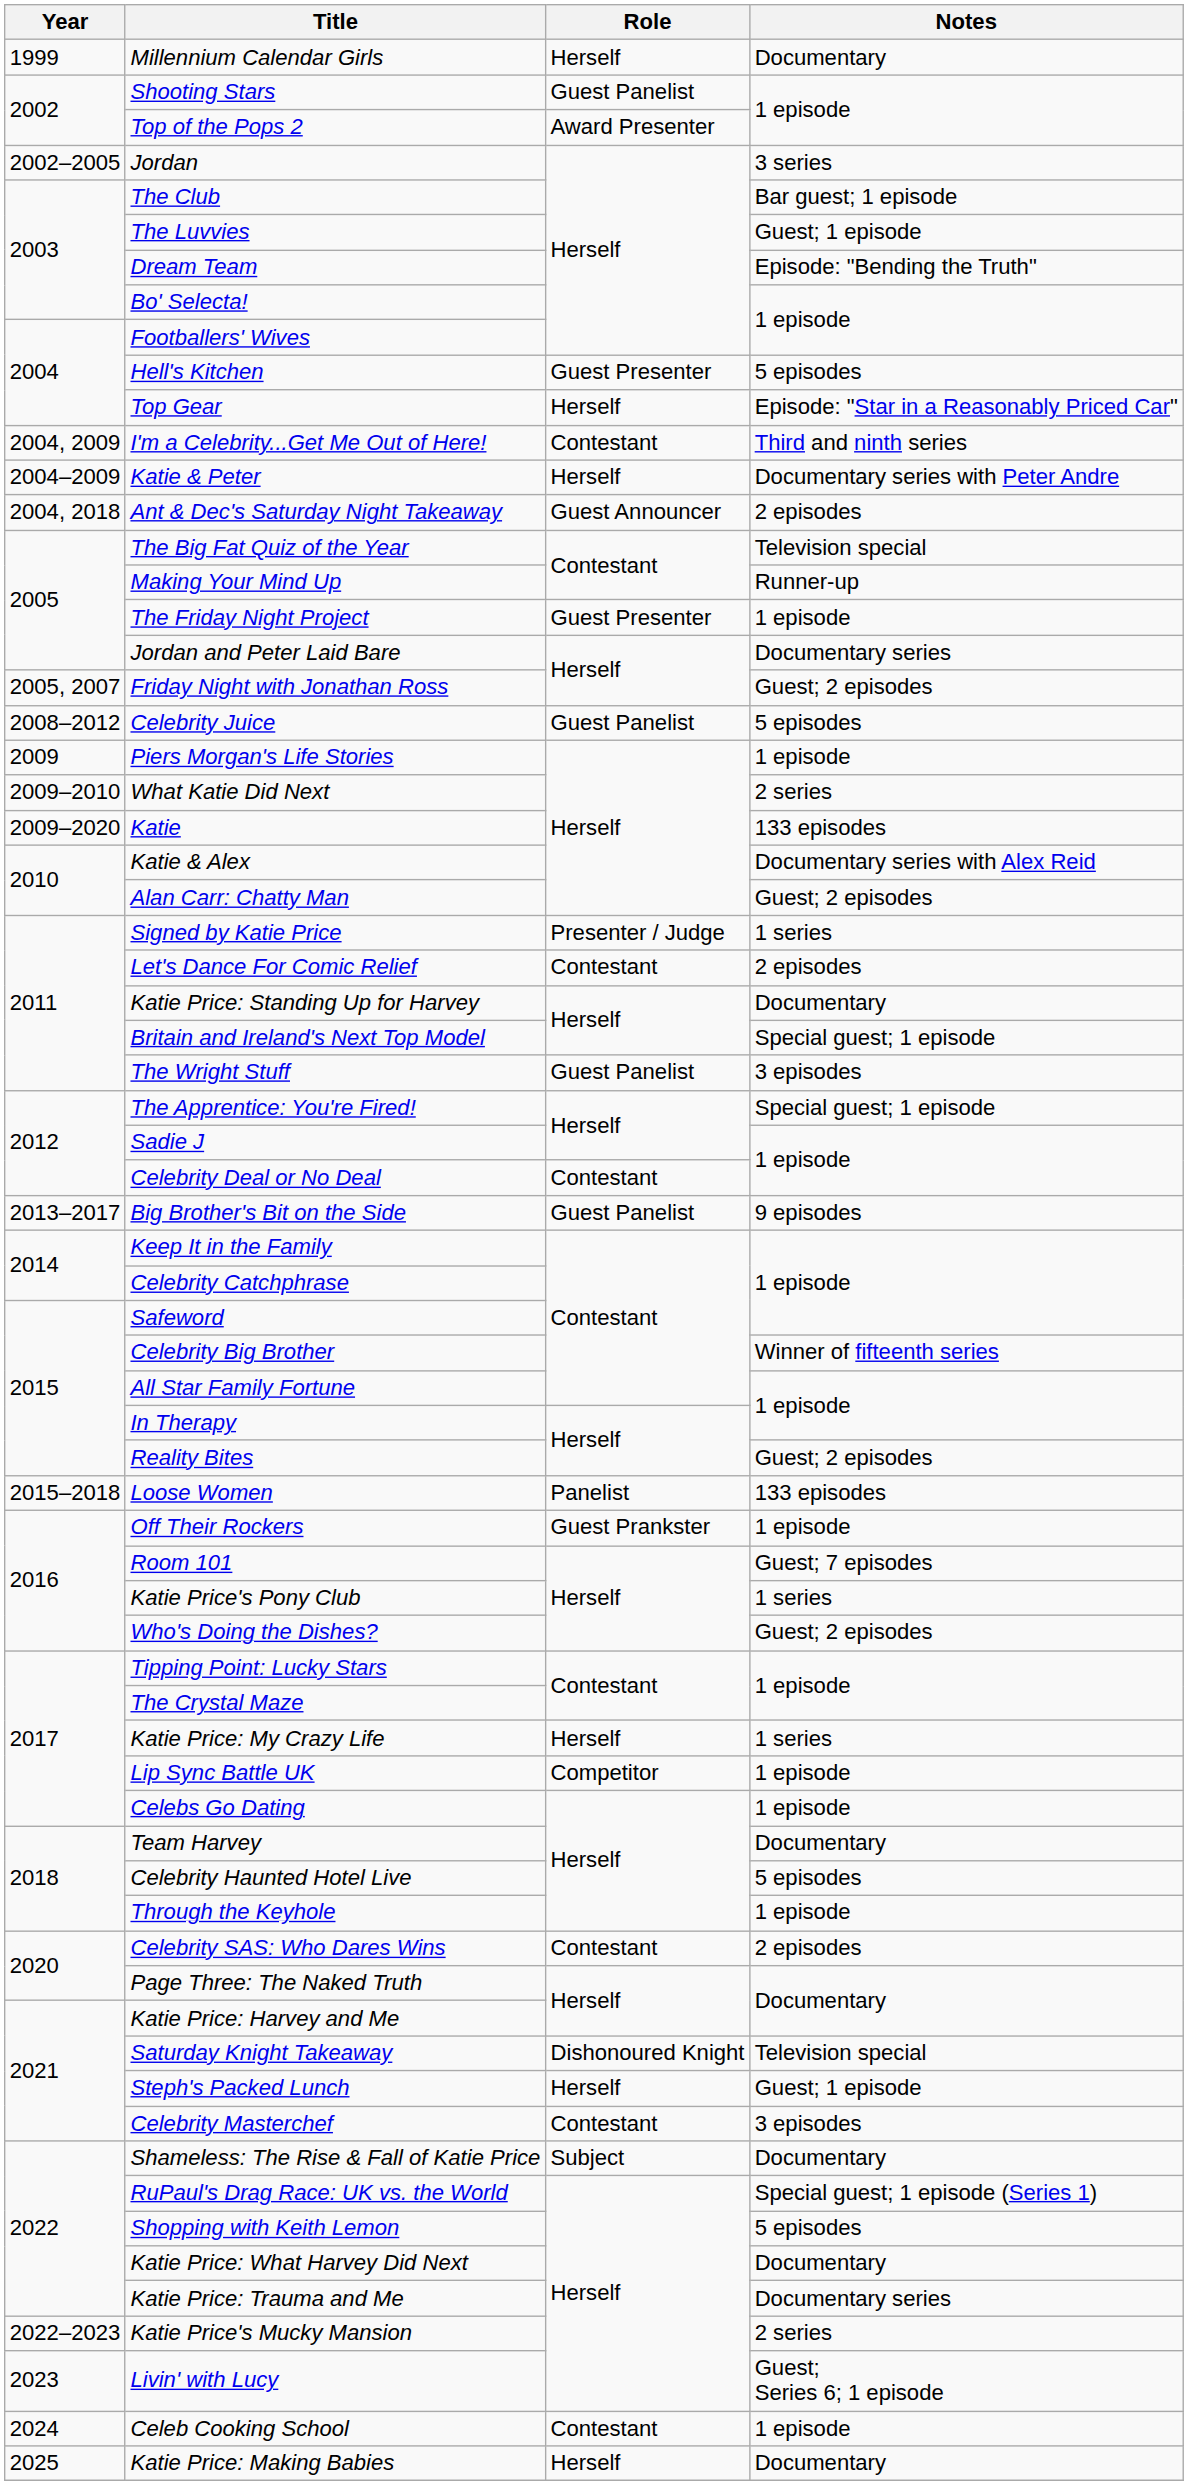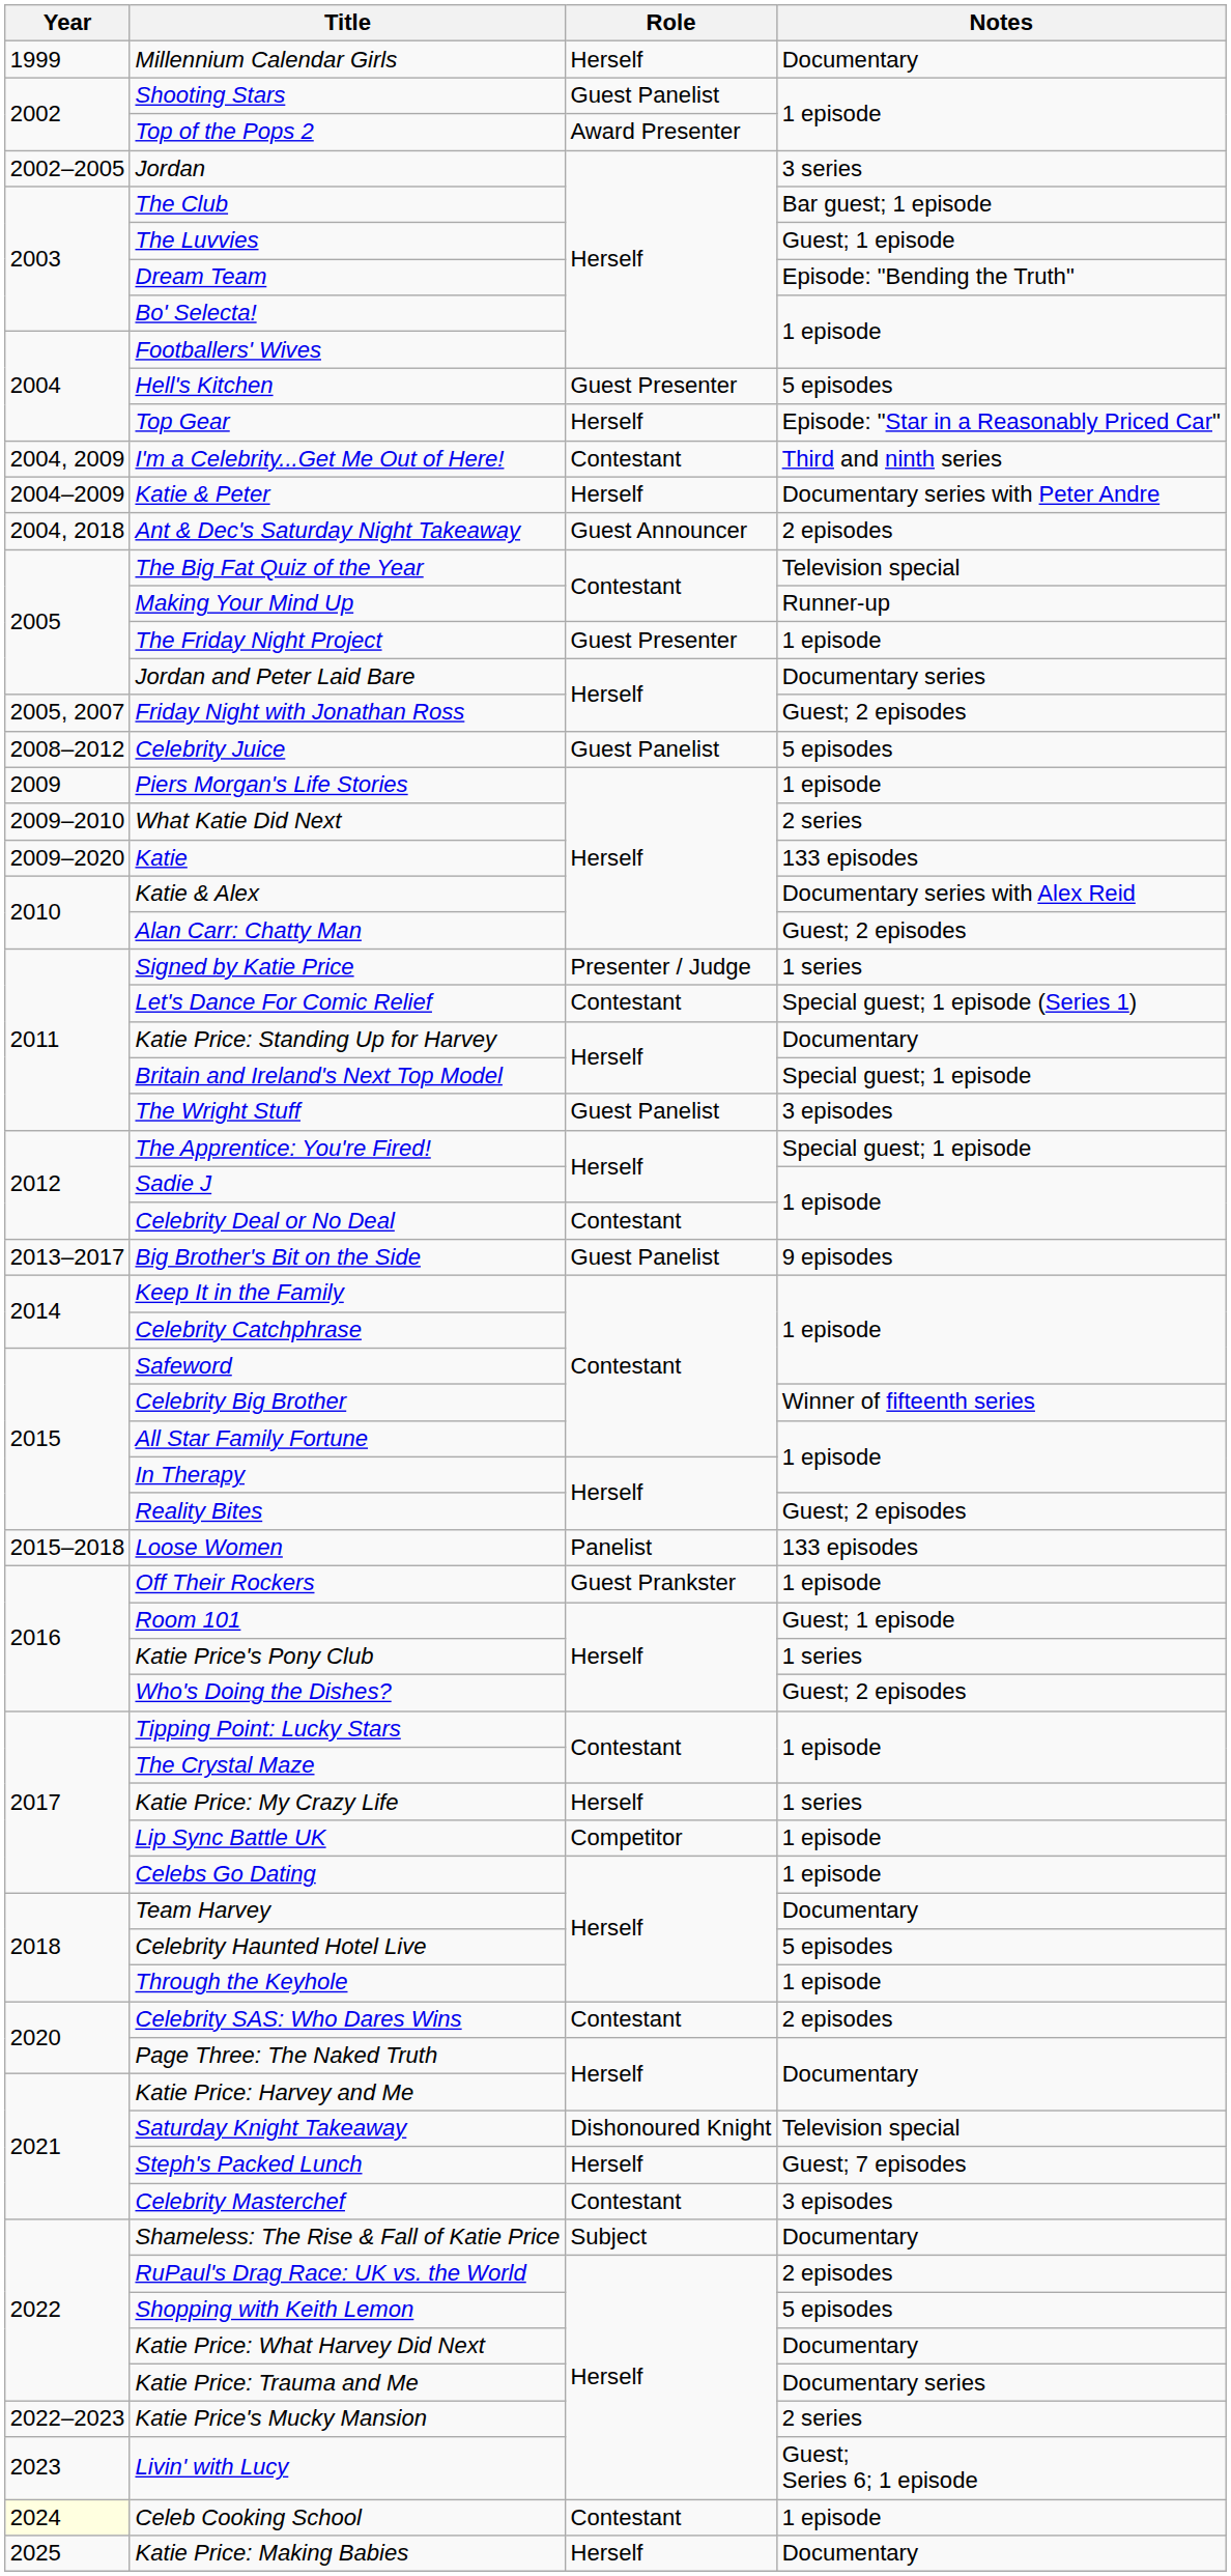 <table class="wikitable sortable">
 <tr>
 <th>Year</th>
 <th>Title</th>
 <th>Role</th>
 <th>Notes</th>
 </tr>
 <tr>
 <td>1999</td>
 <td><em>Millennium Calendar Girls</em></td>
 <td>Herself</td>
 <td>Documentary</td>
 </tr>
 <tr>
 <td rowspan="2">2002</td>
 <td><a href='#'><em>Shooting Stars</em></a></td>
 <td>Guest Panelist</td>
 <td rowspan="2">1 episode</td>
 </tr>
 <tr>
 <td><em><a href='#'>Top of the Pops 2</a></em></td>
 <td>Award Presenter</td>
 </tr>
 <tr>
 <td>2002–2005</td>
 <td><em>Jordan</em></td>
 <td rowspan="6">Herself</td>
 <td>3 series</td>
 </tr>
 <tr>
 <td rowspan="4">2003</td>
 <td><a href='#'><em>The Club</em></a></td>
 <td>Bar guest; 1 episode</td>
 </tr>
 <tr>
 <td><em><a href='#'>The Luvvies</a></em></td>
 <td>Guest; 1 episode</td>
 </tr>
 <tr>
 <td><a href='#'><em>Dream Team</em></a></td>
 <td>Episode: "Bending the Truth"</td>
 </tr>
 <tr>
 <td><em><a href='#'>Bo' Selecta!</a></em></td>
 <td rowspan="2">1 episode</td>
 </tr>
 <tr>
 <td rowspan="3">2004</td>
 <td><em><a href='#'>Footballers' Wives</a></em></td>
 </tr>
 <tr>
 <td><a href='#'><em>Hell's Kitchen</em></a></td>
 <td>Guest Presenter</td>
 <td>5 episodes</td>
 </tr>
 <tr>
 <td><a href='#'><em>Top Gear</em></a></td>
 <td>Herself</td>
 <td>Episode: "<a href='#'>Star in a Reasonably Priced Car</a>"</td>
 </tr>
 <tr>
 <td>2004, 2009</td>
 <td><a href='#'><em>I'm a Celebrity...Get Me Out of Here!</em></a></td>
 <td>Contestant</td>
 <td><a href='#'>Third</a> and <a href='#'>ninth</a> series</td>
 </tr>
 <tr>
 <td>2004–2009</td>
 <td><em><a href='#'>Katie & Peter</a></em></td>
 <td>Herself</td>
 <td>Documentary series with <a href='#'>Peter Andre</a></td>
 </tr>
 <tr>
 <td>2004, 2018</td>
 <td><em><a href='#'>Ant & Dec's Saturday Night Takeaway</a></em></td>
 <td>Guest Announcer</td>
 <td>2 episodes</td>
 </tr>
 <tr>
 <td rowspan="4">2005</td>
 <td><em><a href='#'>The Big Fat Quiz of the Year</a></em></td>
 <td rowspan="2">Contestant</td>
 <td>Television special</td>
 </tr>
 <tr>
 <td><a href='#'><em>Making Your Mind Up</em></a></td>
 <td>Runner-up</td>
 </tr>
 <tr>
 <td><em><a href='#'>The Friday Night Project</a></em></td>
 <td>Guest Presenter</td>
 <td>1 episode</td>
 </tr>
 <tr>
 <td><em>Jordan and Peter Laid Bare</em></td>
 <td rowspan="2">Herself</td>
 <td>Documentary series</td>
 </tr>
 <tr>
 <td>2005, 2007</td>
 <td><em><a href='#'>Friday Night with Jonathan Ross</a></em></td>
 <td>Guest; 2 episodes</td>
 </tr>
 <tr>
 <td>2008–2012</td>
 <td><em><a href='#'>Celebrity Juice</a></em></td>
 <td>Guest Panelist</td>
 <td>5 episodes</td>
 </tr>
 <tr>
 <td>2009</td>
 <td><em><a href='#'>Piers Morgan's Life Stories</a></em></td>
 <td rowspan="5">Herself</td>
 <td>1 episode</td>
 </tr>
 <tr>
 <td>2009–2010</td>
 <td><em>What Katie Did Next</em></td>
 <td>2 series</td>
 </tr>
 <tr>
 <td>2009–2020</td>
 <td><a href='#'><em>Katie</em></a></td>
 <td>133 episodes</td>
 </tr>
 <tr>
 <td rowspan="2">2010</td>
 <td><em>Katie & Alex</em></td>
 <td>Documentary series with <a href='#'>Alex Reid</a></td>
 </tr>
 <tr>
 <td><em><a href='#'>Alan Carr: Chatty Man</a></em></td>
 <td>Guest; 2 episodes</td>
 </tr>
 <tr>
 <td rowspan="5">2011</td>
 <td><em><a href='#'>Signed by Katie Price</a></em></td>
 <td>Presenter / Judge</td>
 <td>1 series</td>
 </tr>
 <tr>
 <td><em><a href='#'>Let's Dance For Comic Relief</a></em></td>
 <td>Contestant</td>
-<td>2 episodes</td>
+<td>Special guest; 1 episode (<a href='#'>Series 1</a>)</td>
 </tr>
 <tr>
 <td><em>Katie Price: Standing Up for Harvey</em></td>
 <td rowspan="2">Herself</td>
 <td>Documentary</td>
 </tr>
 <tr>
 <td><em><a href='#'>Britain and Ireland's Next Top Model</a></em></td>
 <td>Special guest; 1 episode</td>
 </tr>
 <tr>
 <td><em><a href='#'>The Wright Stuff</a></em></td>
 <td>Guest Panelist</td>
 <td>3 episodes</td>
 </tr>
 <tr>
 <td rowspan="3">2012</td>
 <td><em><a href='#'>The Apprentice: You're Fired!</a></em></td>
 <td rowspan="2">Herself</td>
 <td>Special guest; 1 episode</td>
 </tr>
 <tr>
 <td><em><a href='#'>Sadie J</a></em></td>
 <td rowspan="2">1 episode</td>
 </tr>
 <tr>
 <td><em><a href='#'>Celebrity Deal or No Deal</a></em></td>
 <td>Contestant</td>
 </tr>
 <tr>
 <td>2013–2017</td>
 <td><em><a href='#'>Big Brother's Bit on the Side</a></em></td>
 <td>Guest Panelist</td>
 <td>9 episodes</td>
 </tr>
 <tr>
 <td rowspan="2">2014</td>
 <td><a href='#'><em>Keep It in the Family</em></a></td>
 <td rowspan="5">Contestant</td>
 <td rowspan="3">1 episode</td>
 </tr>
 <tr>
 <td><em><a href='#'>Celebrity Catchphrase</a></em></td>
 </tr>
 <tr>
 <td rowspan="5">2015</td>
 <td><a href='#'><em>Safeword</em></a></td>
 </tr>
 <tr>
 <td><em><a href='#'>Celebrity Big Brother</a></em></td>
 <td>Winner of <a href='#'>fifteenth series</a></td>
 </tr>
 <tr>
 <td><em><a href='#'>All Star Family Fortune</a></em></td>
 <td rowspan="2">1 episode</td>
 </tr>
 <tr>
 <td><em><a href='#'>In Therapy</a></em></td>
 <td rowspan="2">Herself</td>
 </tr>
 <tr>
 <td><a href='#'><em>Reality Bites</em></a></td>
 <td>Guest; 2 episodes</td>
 </tr>
 <tr>
 <td>2015–2018</td>
 <td><em><a href='#'>Loose Women</a></em></td>
 <td>Panelist</td>
 <td>133 episodes</td>
 </tr>
 <tr>
 <td rowspan="4">2016</td>
 <td><a href='#'><em>Off Their Rockers</em></a></td>
 <td>Guest Prankster</td>
 <td>1 episode</td>
 </tr>
 <tr>
 <td><a href='#'><em>Room 101</em></a></td>
 <td rowspan="3">Herself</td>
-<td>Guest; 7 episodes</td>
+<td>Guest; 1 episode</td>
 </tr>
 <tr>
 <td><em>Katie Price's Pony Club</em></td>
 <td>1 series</td>
 </tr>
 <tr>
 <td><em><a href='#'>Who's Doing the Dishes?</a></em></td>
 <td>Guest; 2 episodes</td>
 </tr>
 <tr>
 <td rowspan="5">2017</td>
 <td><em><a href='#'>Tipping Point: Lucky Stars</a></em></td>
 <td rowspan="2">Contestant</td>
 <td rowspan="2">1 episode</td>
 </tr>
 <tr>
 <td><em><a href='#'>The Crystal Maze</a></em></td>
 </tr>
 <tr>
 <td><em>Katie Price: My Crazy Life</em></td>
 <td>Herself</td>
 <td>1 series</td>
 </tr>
 <tr>
 <td><em><a href='#'>Lip Sync Battle UK</a></em></td>
 <td>Competitor</td>
 <td>1 episode</td>
 </tr>
 <tr>
 <td><em><a href='#'>Celebs Go Dating</a></em></td>
 <td rowspan="4">Herself</td>
 <td>1 episode</td>
 </tr>
 <tr>
 <td rowspan="3">2018</td>
 <td><em>Team Harvey</em></td>
 <td>Documentary</td>
 </tr>
 <tr>
 <td><em>Celebrity Haunted Hotel Live</em></td>
 <td>5 episodes</td>
 </tr>
 <tr>
 <td><em><a href='#'>Through the Keyhole</a></em></td>
 <td>1 episode</td>
 </tr>
 <tr>
 <td rowspan="2">2020</td>
 <td><em><a href='#'>Celebrity SAS: Who Dares Wins</a></em></td>
 <td>Contestant</td>
 <td>2 episodes</td>
 </tr>
 <tr>
 <td><em>Page Three: The Naked Truth</em></td>
 <td rowspan="2">Herself</td>
 <td rowspan="2">Documentary</td>
 </tr>
 <tr>
 <td rowspan="4">2021</td>
 <td><em>Katie Price: Harvey and Me</em></td>
 </tr>
 <tr>
 <td><a href='#'><em>Saturday Knight Takeaway</em></a></td>
 <td>Dishonoured Knight</td>
 <td>Television special</td>
 </tr>
 <tr>
 <td><em><a href='#'>Steph's Packed Lunch</a></em></td>
 <td>Herself</td>
-<td>Guest; 1 episode</td>
+<td>Guest; 7 episodes</td>
 </tr>
 <tr>
 <td><em><a href='#'>Celebrity Masterchef</a></em></td>
 <td>Contestant</td>
 <td>3 episodes</td>
 </tr>
 <tr>
 <td rowspan="5">2022</td>
 <td><em>Shameless: The Rise & Fall of Katie Price</em></td>
 <td>Subject</td>
 <td>Documentary</td>
 </tr>
 <tr>
 <td><em><a href='#'>RuPaul's Drag Race: UK vs. the World</a></em></td>
 <td rowspan="6">Herself</td>
-<td>Special guest; 1 episode (<a href='#'>Series 1</a>)</td>
+<td>2 episodes</td>
 </tr>
 <tr>
 <td><a href='#'><em>Shopping with Keith Lemon</em></a></td>
 <td>5 episodes</td>
 </tr>
 <tr>
 <td><em>Katie Price: What Harvey Did Next</em></td>
 <td>Documentary</td>
 </tr>
 <tr>
 <td><em>Katie Price: Trauma and Me</em></td>
 <td>Documentary series</td>
 </tr>
 <tr>
 <td>2022–2023</td>
 <td><em>Katie Price's Mucky Mansion</em></td>
 <td>2 series</td>
 </tr>
 <tr>
 <td>2023</td>
 <td><em><a href='#'>Livin' with Lucy</a></em></td>
 <td>Guest;<br>Series 6; 1 episode</td>
 </tr>
 <tr>
-<td>2024</td>
+<td style="background: lightyellow;">2024</td>
 <td><em>Celeb Cooking School</em></td>
 <td>Contestant</td>
 <td>1 episode</td>
 </tr>
 <tr>
 <td>2025</td>
 <td><em>Katie Price: Making Babies</em></td>
 <td>Herself</td>
 <td>Documentary</td>
 </tr>
 <tr>
 </tr>
 </table>
